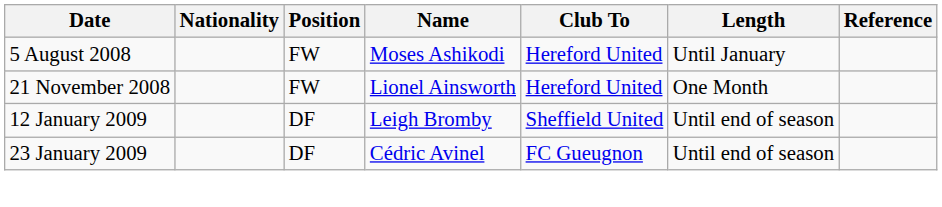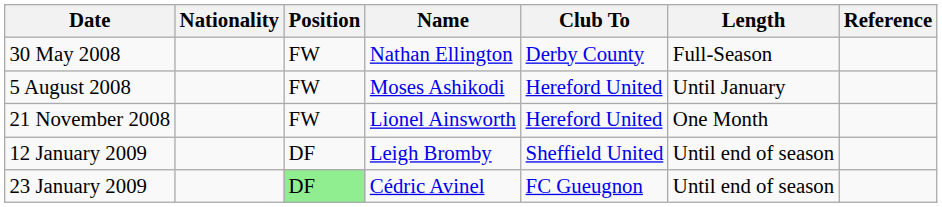 <table class="wikitable">
 <tr>
 <th>Date</th>
 <th>Nationality</th>
 <th>Position</th>
 <th>Name</th>
 <th>Club To</th>
 <th>Length</th>
 <th>Reference</th>
+</tr>
+<tr>
+<td>30 May 2008</td>
+<td></td>
+<td>FW</td>
+<td><a href='#'>Nathan Ellington</a></td>
+<td><a href='#'>Derby County</a></td>
+<td>Full-Season</td>
+<td></td>
 </tr>
 <tr>
 <td>5 August 2008</td>
 <td></td>
 <td>FW</td>
 <td><a href='#'>Moses Ashikodi</a></td>
 <td><a href='#'>Hereford United</a></td>
 <td>Until January</td>
 <td></td>
 </tr>
 <tr>
 <td>21 November 2008</td>
 <td></td>
 <td>FW</td>
 <td><a href='#'>Lionel Ainsworth</a></td>
 <td><a href='#'>Hereford United</a></td>
 <td>One Month</td>
 <td></td>
 </tr>
 <tr>
 <td>12 January 2009</td>
 <td></td>
 <td>DF</td>
 <td><a href='#'>Leigh Bromby</a></td>
 <td><a href='#'>Sheffield United</a></td>
 <td>Until end of season</td>
 <td></td>
 </tr>
 <tr>
 <td>23 January 2009</td>
 <td></td>
-<td>DF</td>
+<td style="background: lightgreen;">DF</td>
 <td><a href='#'>Cédric Avinel</a></td>
 <td><a href='#'>FC Gueugnon</a></td>
 <td>Until end of season</td>
 <td></td>
 </tr>
 </table>
